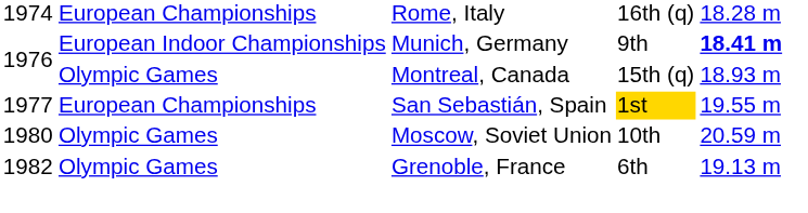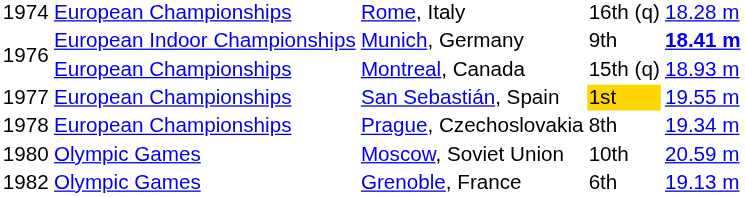 <table>
 <tr>
 <td>1974</td>
 <td><a href='#'>European Championships</a></td>
 <td><a href='#'>Rome</a>, Italy</td>
 <td>16th (q)</td>
 <td><a href='#'>18.28 m</a></td>
 </tr>
 <tr>
 <td rowspan=2>1976</td>
 <td><a href='#'>European Indoor Championships</a></td>
 <td><a href='#'>Munich</a>, Germany</td>
 <td>9th</td>
 <td><strong><a href='#'>18.41 m</a></strong></td>
 </tr>
 <tr>
-<td><a href='#'>Olympic Games</a></td>
+<td><a href='#'>European Championships</a></td>
 <td><a href='#'>Montreal</a>, Canada</td>
 <td>15th (q)</td>
 <td><a href='#'>18.93 m</a></td>
 </tr>
 <tr>
 <td>1977</td>
 <td><a href='#'>European Championships</a></td>
 <td><a href='#'>San Sebastián</a>, Spain</td>
 <td bgcolor=gold>1st</td>
 <td><a href='#'>19.55 m</a></td>
+</tr>
+<tr>
+<td>1978</td>
+<td><a href='#'>European Championships</a></td>
+<td><a href='#'>Prague</a>, Czechoslovakia</td>
+<td>8th</td>
+<td><a href='#'>19.34 m</a></td>
 </tr>
 <tr>
 <td>1980</td>
 <td><a href='#'>Olympic Games</a></td>
 <td><a href='#'>Moscow</a>, Soviet Union</td>
 <td>10th</td>
 <td><a href='#'>20.59 m</a></td>
 </tr>
 <tr>
 <td>1982</td>
 <td><a href='#'>Olympic Games</a></td>
 <td><a href='#'>Grenoble</a>, France</td>
 <td>6th</td>
 <td><a href='#'>19.13 m</a></td>
 </tr>
 </table>
